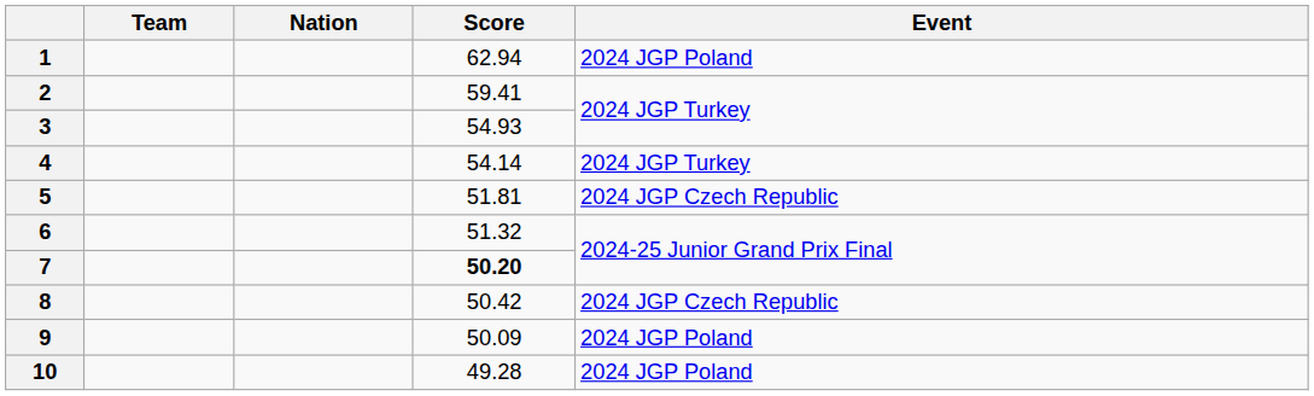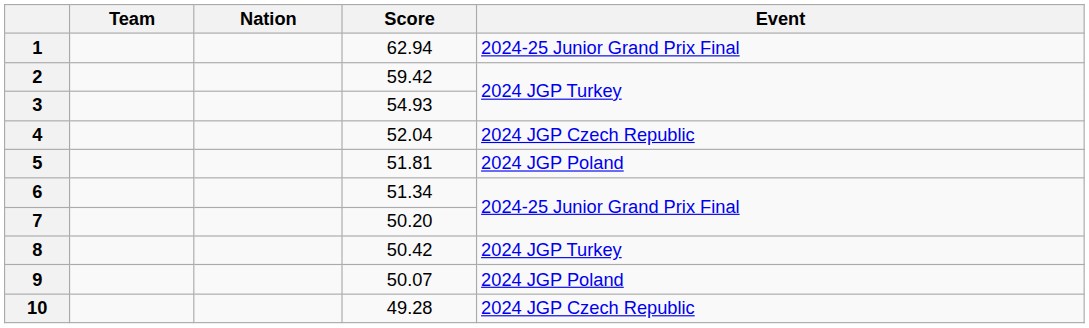 <table class="wikitable sortable" style="text-align:left; width:75%">
 <tr>
 <th scope="col"></th>
 <th scope="col">Team</th>
 <th scope="col">Nation</th>
 <th scope="col">Score</th>
 <th scope="col">Event</th>
 </tr>
 <tr>
 <th scope="row">1</th>
 <td></td>
 <td></td>
 <td style="text-align:center">62.94</td>
-<td><a href='#'>2024 JGP Poland</a></td>
+<td><a href='#'>2024-25 Junior Grand Prix Final</a></td>
 </tr>
 <tr>
 <th scope="row">2</th>
 <td></td>
 <td></td>
-<td style="text-align:center">59.41</td>
+<td style="text-align:center">59.42</td>
 <td rowspan="2"><a href='#'>2024 JGP Turkey</a></td>
 </tr>
 <tr>
 <th scope="row">3</th>
 <td></td>
 <td></td>
 <td style="text-align:center">54.93</td>
 </tr>
 <tr>
 <th scope="row">4</th>
 <td></td>
 <td></td>
-<td style="text-align:center">54.14</td>
-<td><a href='#'>2024 JGP Turkey</a></td>
+<td style="text-align:center">52.04</td>
+<td><a href='#'>2024 JGP Czech Republic</a></td>
 </tr>
 <tr>
 <th scope="row">5</th>
 <td></td>
 <td></td>
 <td style="text-align:center">51.81</td>
-<td><a href='#'>2024 JGP Czech Republic</a></td>
+<td><a href='#'>2024 JGP Poland</a></td>
 </tr>
 <tr>
 <th scope="row">6</th>
 <td></td>
 <td></td>
-<td style="text-align:center">51.32</td>
+<td style="text-align:center">51.34</td>
 <td rowspan="2"><a href='#'>2024-25 Junior Grand Prix Final</a></td>
 </tr>
 <tr>
 <th scope="row">7</th>
 <td></td>
 <td></td>
-<td style="text-align:center"><strong>50.20</strong></td>
+<td style="text-align:center">50.20</td>
 </tr>
 <tr>
 <th scope="row">8</th>
 <td></td>
 <td></td>
 <td style="text-align:center">50.42</td>
-<td><a href='#'>2024 JGP Czech Republic</a></td>
+<td><a href='#'>2024 JGP Turkey</a></td>
 </tr>
 <tr>
 <th scope="row">9</th>
 <td></td>
 <td></td>
-<td style="text-align:center">50.09</td>
+<td style="text-align:center">50.07</td>
 <td><a href='#'>2024 JGP Poland</a></td>
 </tr>
 <tr>
 <th scope="row">10</th>
 <td></td>
 <td></td>
 <td style="text-align:center">49.28</td>
-<td><a href='#'>2024 JGP Poland</a></td>
+<td><a href='#'>2024 JGP Czech Republic</a></td>
 </tr>
 </table>
